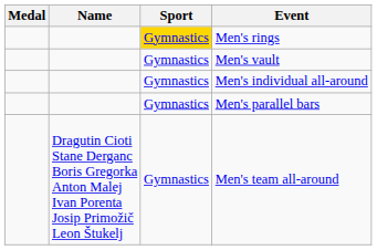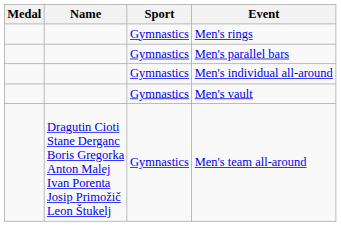 <table class="wikitable sortable">
 <tr>
 <th>Medal</th>
 <th>Name</th>
 <th>Sport</th>
 <th>Event</th>
 </tr>
 <tr>
 <td></td>
 <td></td>
-<td style="background: gold;"><a href='#'>Gymnastics</a></td>
+<td><a href='#'>Gymnastics</a></td>
 <td><a href='#'>Men's rings</a></td>
 </tr>
 <tr>
 <td></td>
 <td></td>
 <td><a href='#'>Gymnastics</a></td>
-<td><a href='#'>Men's vault</a></td>
+<td><a href='#'>Men's parallel bars</a></td>
 </tr>
 <tr>
 <td></td>
 <td></td>
 <td><a href='#'>Gymnastics</a></td>
 <td><a href='#'>Men's individual all-around</a></td>
 </tr>
 <tr>
 <td></td>
 <td></td>
 <td><a href='#'>Gymnastics</a></td>
-<td><a href='#'>Men's parallel bars</a></td>
+<td><a href='#'>Men's vault</a></td>
 </tr>
 <tr>
 <td></td>
 <td> <br><a href='#'>Dragutin Cioti</a> <br><a href='#'>Stane Derganc</a> <br><a href='#'>Boris Gregorka</a> <br><a href='#'>Anton Malej</a> <br><a href='#'>Ivan Porenta</a> <br><a href='#'>Josip Primožič</a> <br><a href='#'>Leon Štukelj</a></td>
 <td><a href='#'>Gymnastics</a></td>
 <td><a href='#'>Men's team all-around</a></td>
 </tr>
 </table>
